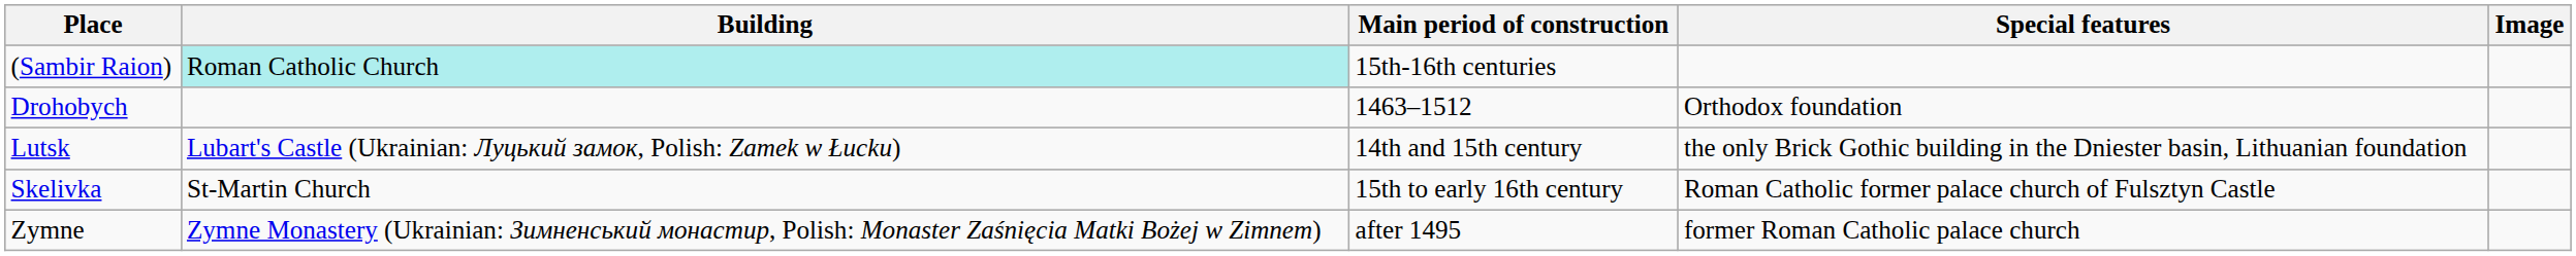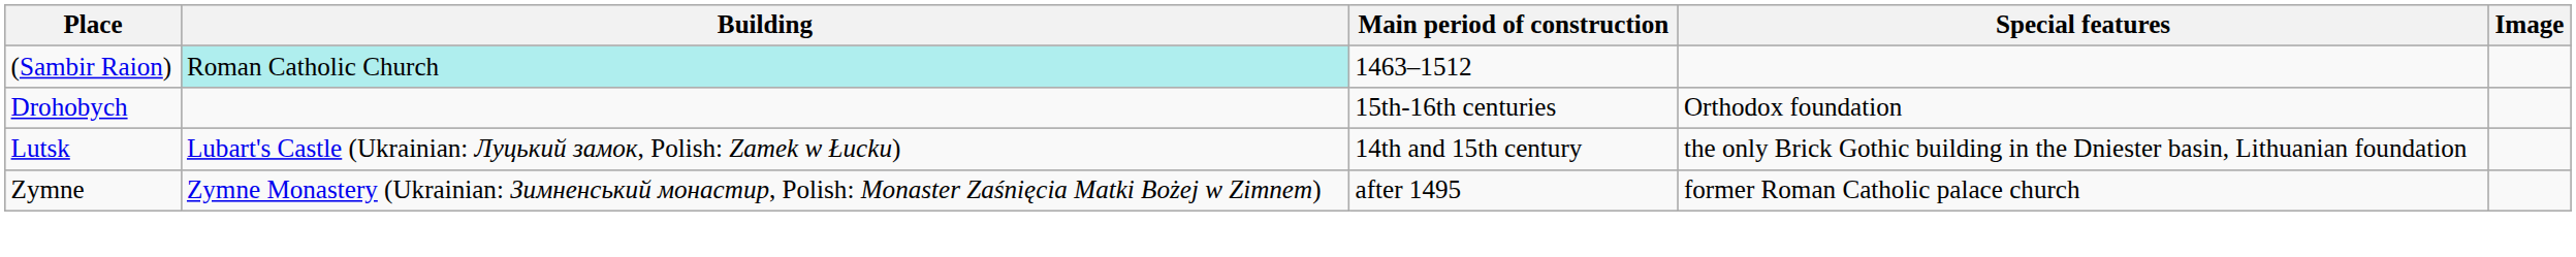 <table class="wikitable"  style="border:2px; width:100%;">
 <tr>
 <th>Place</th>
 <th>Building</th>
 <th>Main period of construction</th>
 <th>Special features</th>
 <th>Image</th>
 </tr>
 <tr>
 <td> (<a href='#'>Sambir Raion</a>)</td>
 <td style="background: paleturquoise;">Roman Catholic Church </td>
-<td>15th-16th centuries</td>
+<td>1463–1512</td>
 <td></td>
 <td></td>
 </tr>
 <tr>
 <td><a href='#'>Drohobych</a></td>
 <td></td>
-<td>1463–1512</td>
+<td>15th-16th centuries</td>
 <td>Orthodox foundation</td>
 <td></td>
 </tr>
 <tr>
 <td><a href='#'>Lutsk</a></td>
 <td><a href='#'>Lubart's Castle</a> (Ukrainian: <em>Луцький замок</em>, Polish: <em>Zamek w Łucku</em>)</td>
 <td>14th and 15th century</td>
 <td>the only Brick Gothic building in the Dniester basin, Lithuanian foundation</td>
 <td><br></td>
 </tr>
 <tr>
-<td><a href='#'>Skelivka</a></td>
-<td>St-Martin Church</td>
-<td>15th to early 16th century</td>
-<td>Roman Catholic former palace church of Fulsztyn Castle</td>
-<td></td>
-</tr>
-<tr>
 <td>Zymne</td>
 <td><a href='#'>Zymne Monastery</a> (Ukrainian: <em>Зимненський монастир</em>, Polish: <em>Monaster Zaśnięcia Matki Bożej w Zimnem</em>)</td>
 <td>after 1495</td>
 <td>former Roman Catholic palace church</td>
 <td></td>
 </tr>
 </table>
